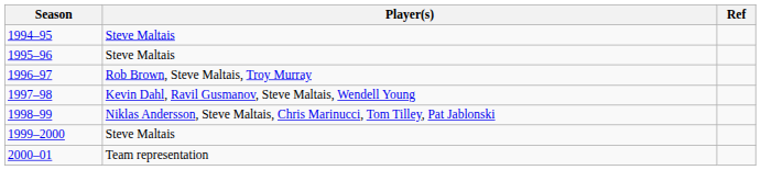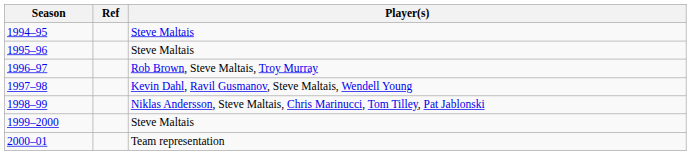 <table class="wikitable" width="75%">
 <tr>
 <th scope="col">Season</th>
+<th scope="col" class="unsortable">Ref</th>
 <th scope="col">Player(s)</th>
-<th scope="col" class="unsortable">Ref</th>
 </tr>
 <tr>
 <td><a href='#'>1994–95</a></td>
+<td></td>
 <td><a href='#'>Steve Maltais</a></td>
-<td></td>
 </tr>
 <tr>
 <td scope=row><a href='#'>1995–96</a></td>
+<td></td>
 <td>Steve Maltais</td>
-<td></td>
 </tr>
 <tr>
 <td scope=row><a href='#'>1996–97</a></td>
+<td></td>
 <td><a href='#'>Rob Brown</a>, Steve Maltais, <a href='#'>Troy Murray</a></td>
-<td></td>
 </tr>
 <tr>
 <td scope=row><a href='#'>1997–98</a></td>
+<td></td>
 <td><a href='#'>Kevin Dahl</a>, <a href='#'>Ravil Gusmanov</a>, Steve Maltais, <a href='#'>Wendell Young</a></td>
-<td></td>
 </tr>
 <tr>
 <td scope=row><a href='#'>1998–99</a></td>
+<td></td>
 <td><a href='#'>Niklas Andersson</a>, Steve Maltais, <a href='#'>Chris Marinucci</a>, <a href='#'>Tom Tilley</a>, <a href='#'>Pat Jablonski</a></td>
-<td></td>
 </tr>
 <tr>
 <td scope=row><a href='#'>1999–2000</a></td>
+<td></td>
 <td>Steve Maltais</td>
-<td></td>
 </tr>
 <tr>
 <td scope=row><a href='#'>2000–01</a></td>
+<td></td>
 <td>Team representation</td>
-<td></td>
 </tr>
 </table>
